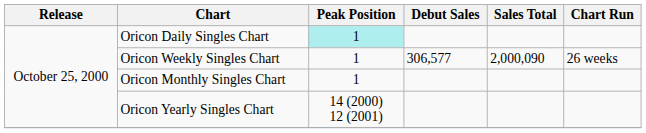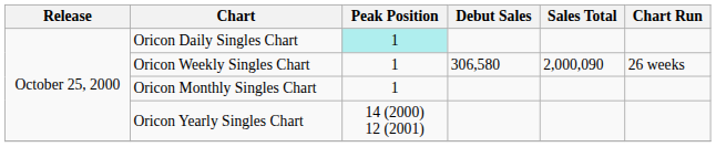 <table class="wikitable" width="750px">
 <tr>
 <th align="left">Release</th>
 <th align="left">Chart</th>
 <th align="left">Peak Position</th>
 <th align="left">Debut Sales</th>
 <th align="left">Sales Total</th>
 <th align="left">Chart Run</th>
 </tr>
 <tr>
 <td align="center" rowspan="4">October 25, 2000</td>
 <td align="left">Oricon Daily Singles Chart</td>
 <td align="center" style="background: paleturquoise;">1</td>
 <td align="left"></td>
 <td align="left"></td>
 <td align="left"></td>
 </tr>
 <tr>
 <td align="left">Oricon Weekly Singles Chart</td>
 <td align="center">1</td>
-<td align="left">306,577</td>
+<td align="left">306,580</td>
 <td align="left">2,000,090</td>
 <td align="left">26 weeks</td>
 </tr>
 <tr>
 <td align="left">Oricon Monthly Singles Chart</td>
 <td align="center">1</td>
 <td align="left"></td>
 <td align="left"></td>
 <td align="left"></td>
 </tr>
 <tr>
 <td align="left">Oricon Yearly Singles Chart</td>
 <td align="center">14 (2000)<br>12 (2001)</td>
 <td align="left"></td>
 <td align="left"></td>
 <td align="left"></td>
 </tr>
 <tr>
 </tr>
 </table>
